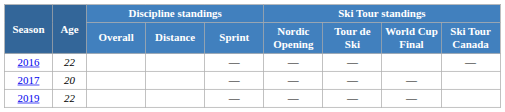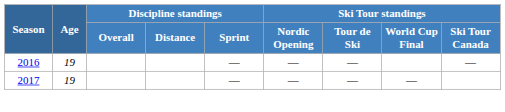 <table class="wikitable" style="font-size:95%; text-align:center; border:grey solid 1px; border-collapse:collapse; background:#ffffff;">
 <tr>
 <th style="background-color:#369; color:white; width:60px;" rowspan="2"> Season </th>
 <th style="background-color:#369; color:white; width:40px;" rowspan="2"> Age </th>
 <th style="background-color:#4180be; color:white;" colspan="3">Discipline standings</th>
 <th style="background-color:#4180be; color:white;" colspan="4">Ski Tour standings</th>
 </tr>
 <tr>
 <th style="background-color:#4180be; color:white; width:75px;">Overall</th>
 <th style="background-color:#4180be; color:white; width:75px;">Distance</th>
 <th style="background-color:#4180be; color:white; width:75px;">Sprint</th>
 <th style="background-color:#4180be; color:white; width:75px;">Nordic<br>Opening</th>
 <th style="background-color:#4180be; color:white; width:75px;">Tour de<br>Ski</th>
 <th style="background-color:#4180be; color:white; width:75px;">World Cup<br>Final</th>
 <th style="background-color:#4180be; color:white; width:75px;">Ski Tour<br>Canada</th>
 </tr>
 <tr>
 <td><a href='#'>2016</a></td>
-<td><em>22</em></td>
+<td><em>19</em></td>
 <td></td>
 <td></td>
 <td>—</td>
 <td>—</td>
 <td>—</td>
 <td></td>
 <td>—</td>
 </tr>
 <tr>
 <td><a href='#'>2017</a></td>
-<td><em>20</em></td>
-<td></td>
-<td></td>
-<td>—</td>
-<td>—</td>
-<td>—</td>
-<td>—</td>
-<td></td>
-</tr>
-<tr>
-<td><a href='#'>2019</a></td>
-<td><em>22</em></td>
+<td><em>19</em></td>
 <td></td>
 <td></td>
 <td>—</td>
 <td>—</td>
 <td>—</td>
 <td>—</td>
 <td></td>
 </tr>
 </table>
